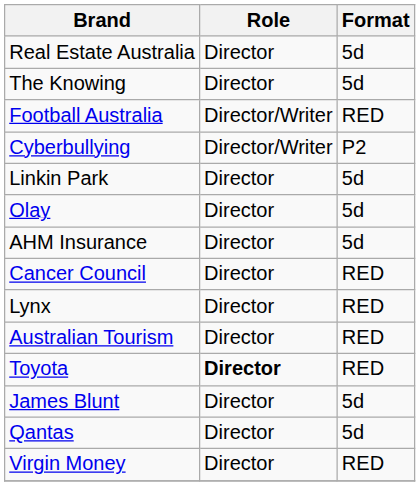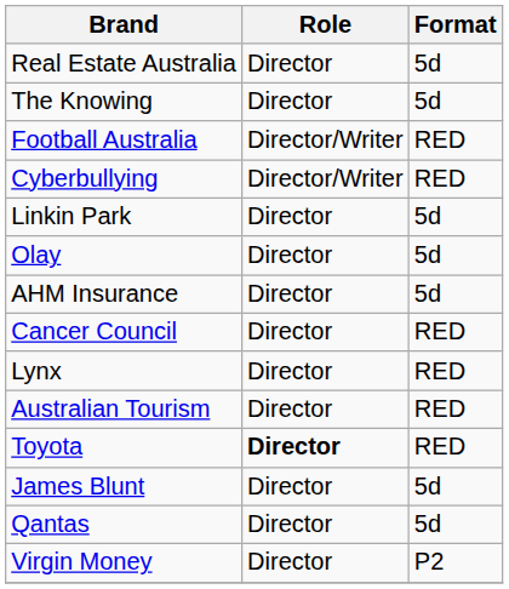 <table class="wikitable">
 <tr>
 <th>Brand</th>
 <th>Role</th>
 <th>Format</th>
 </tr>
 <tr>
 <td>Real Estate Australia</td>
 <td>Director</td>
 <td>5d</td>
 </tr>
 <tr>
 <td>The Knowing</td>
 <td>Director</td>
 <td>5d</td>
 </tr>
 <tr>
 <td><a href='#'>Football Australia</a></td>
 <td>Director/Writer</td>
 <td>RED</td>
 </tr>
 <tr>
 <td><a href='#'>Cyberbullying</a></td>
 <td>Director/Writer</td>
-<td>P2</td>
+<td>RED</td>
 </tr>
 <tr>
 <td>Linkin Park</td>
 <td>Director</td>
 <td>5d</td>
 </tr>
 <tr>
 <td><a href='#'>Olay</a></td>
 <td>Director</td>
 <td>5d</td>
 </tr>
 <tr>
 <td>AHM Insurance</td>
 <td>Director</td>
 <td>5d</td>
 </tr>
 <tr>
 <td><a href='#'>Cancer Council</a></td>
 <td>Director</td>
 <td>RED</td>
 </tr>
 <tr>
 <td>Lynx</td>
 <td>Director</td>
 <td>RED</td>
 </tr>
 <tr>
 <td><a href='#'>Australian Tourism</a></td>
 <td>Director</td>
 <td>RED</td>
 </tr>
 <tr>
 <td><a href='#'>Toyota</a></td>
 <td><strong>Director</strong></td>
 <td>RED</td>
 </tr>
 <tr>
 <td><a href='#'>James Blunt</a></td>
 <td>Director</td>
 <td>5d</td>
 </tr>
 <tr>
 <td><a href='#'>Qantas</a></td>
 <td>Director</td>
 <td>5d</td>
 </tr>
 <tr>
 <td><a href='#'>Virgin Money</a></td>
 <td>Director</td>
-<td>RED</td>
+<td>P2</td>
 </tr>
 <tr>
 </tr>
 </table>
